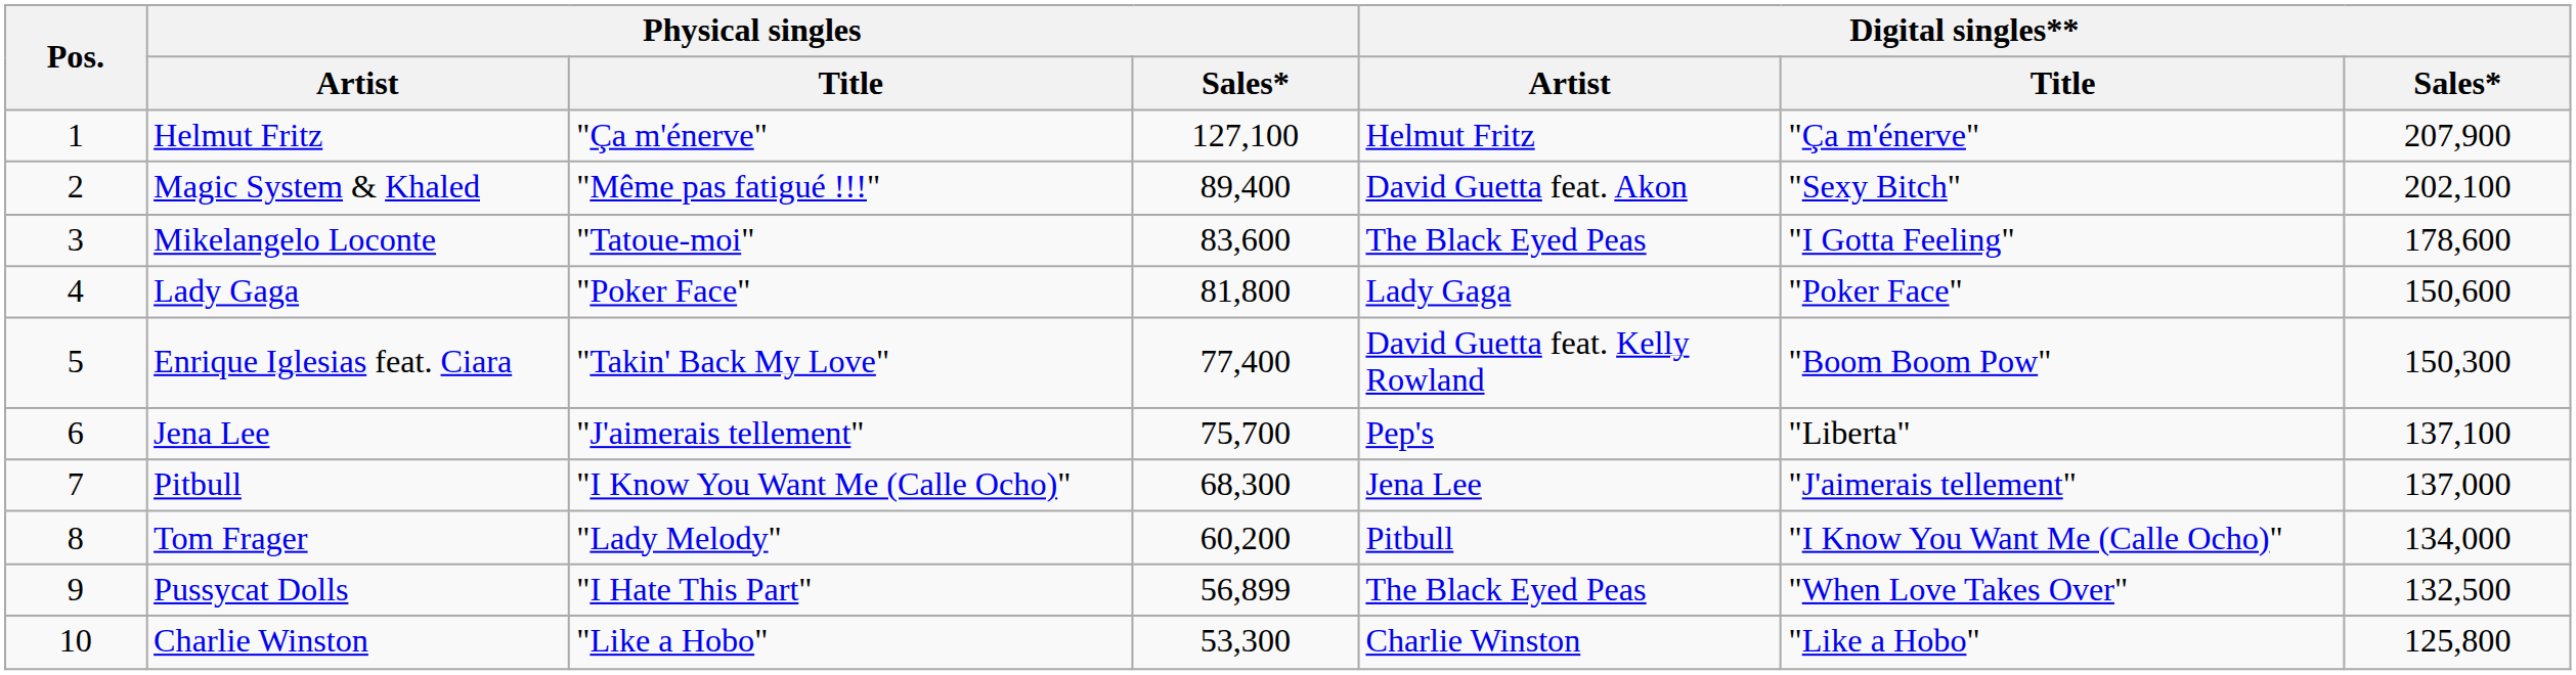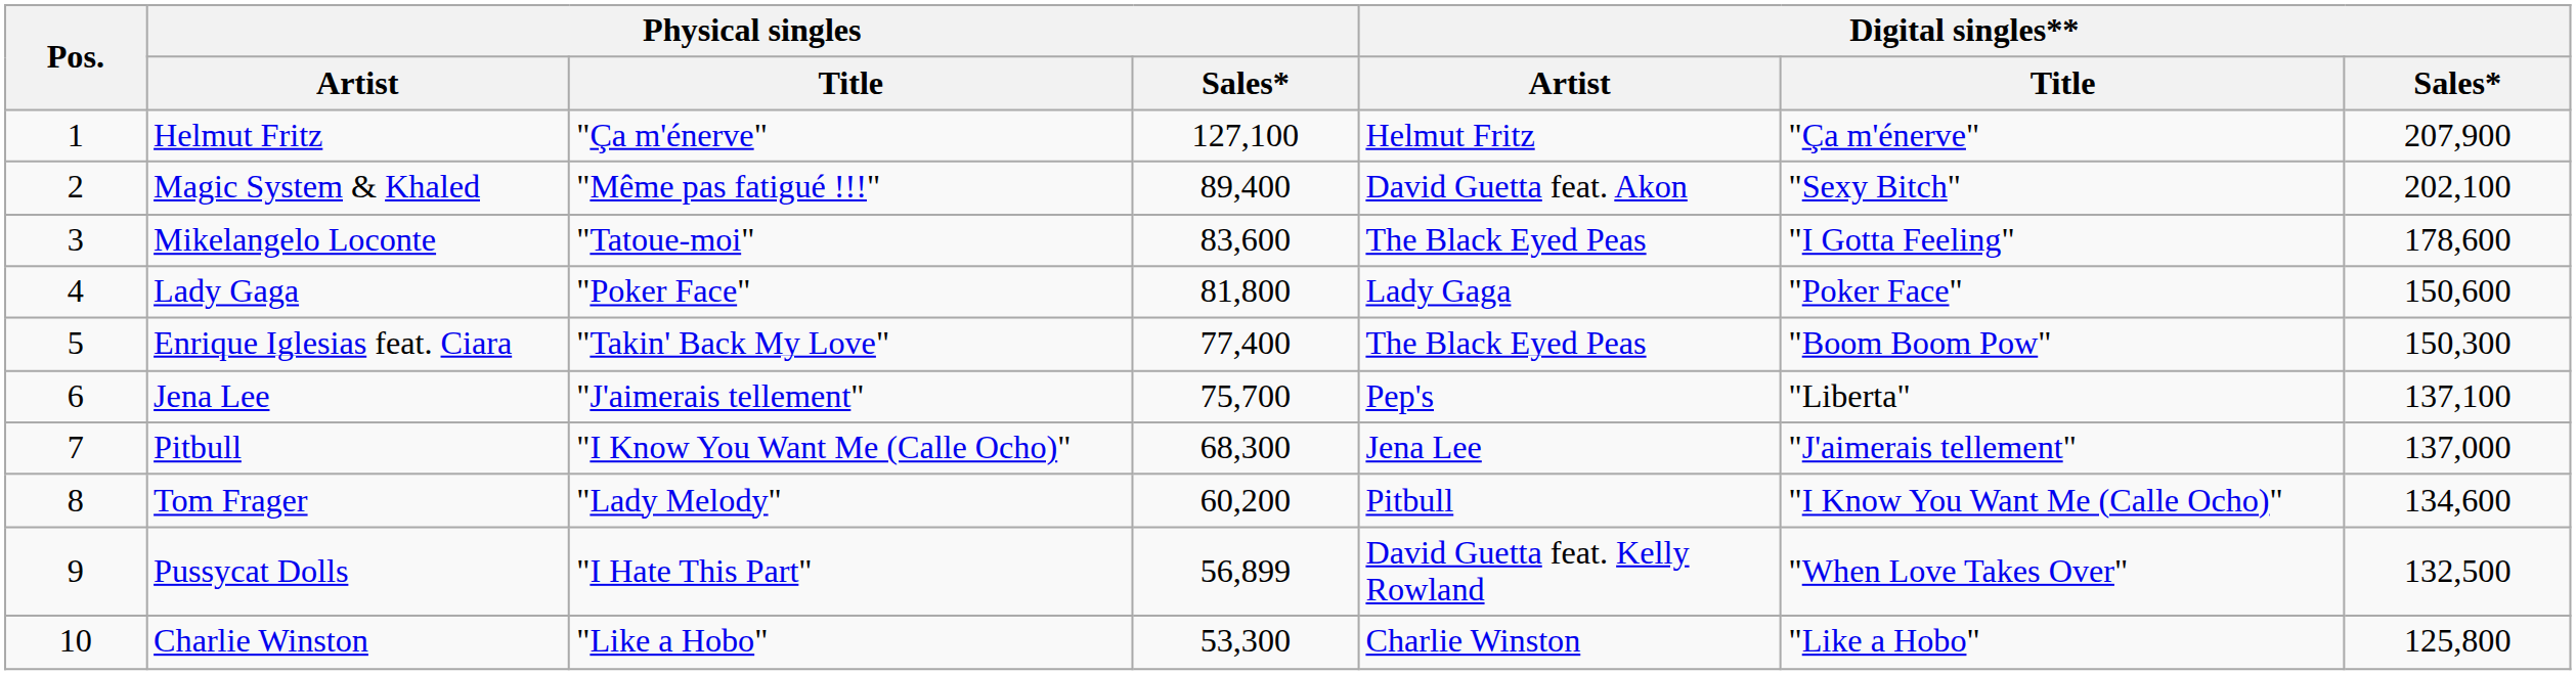 <table class="wikitable">
 <tr>
 <th rowspan="2" width="5%">Pos.</th>
 <th colspan="3" width="50%">Physical singles</th>
 <th colspan="3" width="50%">Digital singles**</th>
 </tr>
 <tr>
 <th width="15%">Artist</th>
 <th width="20%">Title</th>
 <th width="8%">Sales*</th>
 <th width="15%">Artist</th>
 <th width="20%">Title</th>
 <th width="8%">Sales*</th>
 </tr>
 <tr>
 <td align="center">1</td>
 <td><a href='#'>Helmut Fritz</a></td>
 <td>"<a href='#'>Ça m'énerve</a>"</td>
 <td align="center">127,100</td>
 <td><a href='#'>Helmut Fritz</a></td>
 <td>"<a href='#'>Ça m'énerve</a>"</td>
 <td align="center">207,900</td>
 </tr>
 <tr>
 <td align="center">2</td>
 <td><a href='#'>Magic System</a> & <a href='#'>Khaled</a></td>
 <td>"<a href='#'>Même pas fatigué !!!</a>"</td>
 <td align="center">89,400</td>
 <td><a href='#'>David Guetta</a> feat. <a href='#'>Akon</a></td>
 <td>"<a href='#'>Sexy Bitch</a>"</td>
 <td align="center">202,100</td>
 </tr>
 <tr>
 <td align="center">3</td>
 <td><a href='#'>Mikelangelo Loconte</a></td>
 <td>"<a href='#'>Tatoue-moi</a>"</td>
 <td align="center">83,600</td>
 <td><a href='#'>The Black Eyed Peas</a></td>
 <td>"<a href='#'>I Gotta Feeling</a>"</td>
 <td align="center">178,600</td>
 </tr>
 <tr>
 <td align="center">4</td>
 <td><a href='#'>Lady Gaga</a></td>
 <td>"<a href='#'>Poker Face</a>"</td>
 <td align="center">81,800</td>
 <td><a href='#'>Lady Gaga</a></td>
 <td>"<a href='#'>Poker Face</a>"</td>
 <td align="center">150,600</td>
 </tr>
 <tr>
 <td align="center">5</td>
 <td><a href='#'>Enrique Iglesias</a> feat. <a href='#'>Ciara</a></td>
 <td>"<a href='#'>Takin' Back My Love</a>"</td>
 <td align="center">77,400</td>
-<td><a href='#'>David Guetta</a> feat. <a href='#'>Kelly Rowland</a></td>
+<td><a href='#'>The Black Eyed Peas</a></td>
 <td>"<a href='#'>Boom Boom Pow</a>"</td>
 <td align="center">150,300</td>
 </tr>
 <tr>
 <td align="center">6</td>
 <td><a href='#'>Jena Lee</a></td>
 <td>"<a href='#'>J'aimerais tellement</a>"</td>
 <td align="center">75,700</td>
 <td><a href='#'>Pep's</a></td>
 <td>"Liberta"</td>
 <td align="center">137,100</td>
 </tr>
 <tr>
 <td align="center">7</td>
 <td><a href='#'>Pitbull</a></td>
 <td>"<a href='#'>I Know You Want Me (Calle Ocho)</a>"</td>
 <td align="center">68,300</td>
 <td><a href='#'>Jena Lee</a></td>
 <td>"<a href='#'>J'aimerais tellement</a>"</td>
 <td align="center">137,000</td>
 </tr>
 <tr>
 <td align="center">8</td>
 <td><a href='#'>Tom Frager</a></td>
 <td>"<a href='#'>Lady Melody</a>"</td>
 <td align="center">60,200</td>
 <td><a href='#'>Pitbull</a></td>
 <td>"<a href='#'>I Know You Want Me (Calle Ocho)</a>"</td>
-<td align="center">134,000</td>
+<td align="center">134,600</td>
 </tr>
 <tr>
 <td align="center">9</td>
 <td><a href='#'>Pussycat Dolls</a></td>
 <td>"<a href='#'>I Hate This Part</a>"</td>
 <td align="center">56,899</td>
-<td><a href='#'>The Black Eyed Peas</a></td>
+<td><a href='#'>David Guetta</a> feat. <a href='#'>Kelly Rowland</a></td>
 <td>"<a href='#'>When Love Takes Over</a>"</td>
 <td align="center">132,500</td>
 </tr>
 <tr>
 <td align="center">10</td>
 <td><a href='#'>Charlie Winston</a></td>
 <td>"<a href='#'>Like a Hobo</a>"</td>
 <td align="center">53,300</td>
 <td><a href='#'>Charlie Winston</a></td>
 <td>"<a href='#'>Like a Hobo</a>"</td>
 <td align="center">125,800</td>
 </tr>
 </table>
